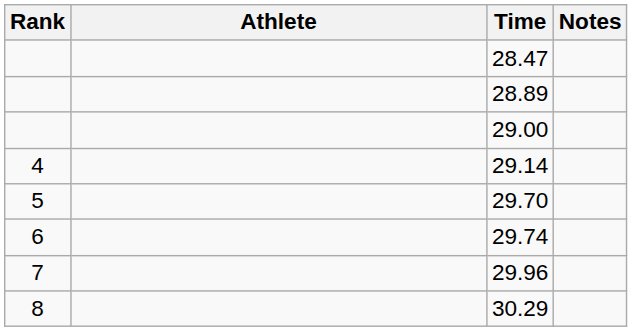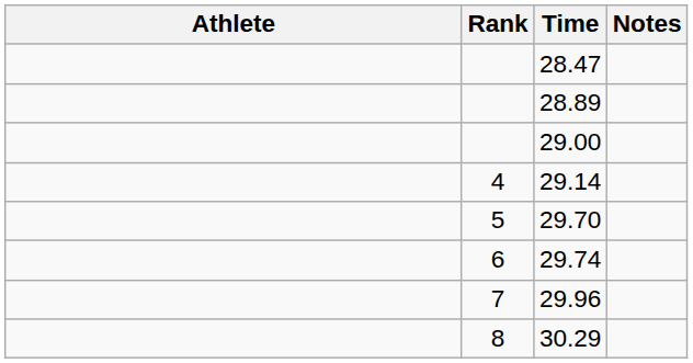 <table class="wikitable" style="text-align:center">
 <tr>
+<th Style="width:18em">Athlete</th>
 <th>Rank</th>
-<th Style="width:18em">Athlete</th>
 <th>Time</th>
 <th>Notes</th>
 </tr>
 <tr>
+<td style="text-align:left"></td>
 <td></td>
-<td style="text-align:left"></td>
 <td>28.47</td>
 <td></td>
 </tr>
 <tr>
+<td style="text-align:left"></td>
 <td></td>
-<td style="text-align:left"></td>
 <td>28.89</td>
 <td></td>
 </tr>
 <tr>
+<td style="text-align:left"></td>
 <td></td>
-<td style="text-align:left"></td>
 <td>29.00</td>
 <td></td>
 </tr>
 <tr>
+<td style="text-align:left"></td>
 <td>4</td>
-<td style="text-align:left"></td>
 <td>29.14</td>
 <td></td>
 </tr>
 <tr>
+<td style="text-align:left"></td>
 <td>5</td>
-<td style="text-align:left"></td>
 <td>29.70</td>
 <td></td>
 </tr>
 <tr>
+<td style="text-align:left"></td>
 <td>6</td>
-<td style="text-align:left"></td>
 <td>29.74</td>
 <td></td>
 </tr>
 <tr>
+<td style="text-align:left"></td>
 <td>7</td>
-<td style="text-align:left"></td>
 <td>29.96</td>
 <td></td>
 </tr>
 <tr>
+<td style="text-align:left"></td>
 <td>8</td>
-<td style="text-align:left"></td>
 <td>30.29</td>
 <td></td>
 </tr>
 </table>
